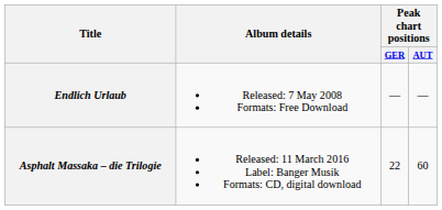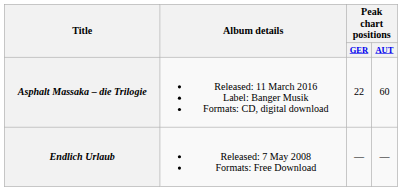 <table class="wikitable plainrowheaders" style="text-align:center;">
 <tr>
 <th scope="col" rowspan="2" style="width:15em;">Title</th>
 <th scope="col" rowspan="2" style="width:18em;">Album details</th>
 <th scope="col" colspan="2">Peak chart positions</th>
 </tr>
 <tr>
 <th style="width:2.5em; font-size:85%"><a href='#'>GER</a><br></th>
 <th style="width:2.5em; font-size:85%"><a href='#'>AUT</a><br></th>
 </tr>
 <tr>
+<th scope="row"><em>Asphalt Massaka – die Trilogie</em></th>
+<td><br><ul><li>Released: 11 March 2016</li><li>Label: Banger Musik</li><li>Formats: CD, digital download</li></ul></td>
+<td>22</td>
+<td>60</td>
+</tr>
+<tr>
 <th scope="row"><em>Endlich Urlaub</em></th>
 <td><br><ul><li>Released: 7 May 2008</li><li>Formats: Free Download</li></ul></td>
 <td>—</td>
 <td>—</td>
 </tr>
-<tr>
-<th scope="row"><em>Asphalt Massaka – die Trilogie</em></th>
-<td><br><ul><li>Released: 11 March 2016</li><li>Label: Banger Musik</li><li>Formats: CD, digital download</li></ul></td>
-<td>22</td>
-<td>60</td>
-</tr>
 </table>
